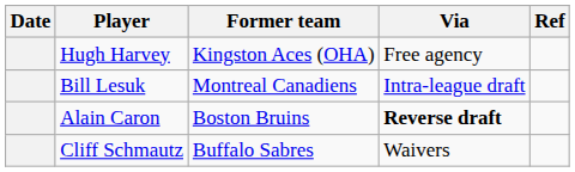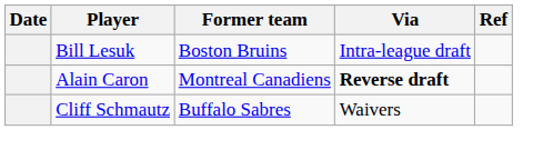 <table class="wikitable plainrowheaders">
 <tr style="background:#ddd; text-align:center;">
 <th>Date</th>
 <th>Player</th>
 <th>Former team</th>
 <th>Via</th>
 <th>Ref</th>
 </tr>
 <tr>
 <th scope="row"></th>
-<td><a href='#'>Hugh Harvey</a></td>
-<td><a href='#'>Kingston Aces</a> (<a href='#'>OHA</a>)</td>
-<td>Free agency</td>
-<td></td>
-</tr>
-<tr>
-<th scope="row"></th>
 <td><a href='#'>Bill Lesuk</a></td>
-<td><a href='#'>Montreal Canadiens</a></td>
+<td><a href='#'>Boston Bruins</a></td>
 <td><a href='#'>Intra-league draft</a></td>
 <td></td>
 </tr>
 <tr>
 <th scope="row"></th>
 <td><a href='#'>Alain Caron</a></td>
-<td><a href='#'>Boston Bruins</a></td>
+<td><a href='#'>Montreal Canadiens</a></td>
 <td><strong>Reverse draft</strong></td>
 <td></td>
 </tr>
 <tr>
 <th scope="row"></th>
 <td><a href='#'>Cliff Schmautz</a></td>
 <td><a href='#'>Buffalo Sabres</a></td>
 <td>Waivers</td>
 <td></td>
 </tr>
 </table>
